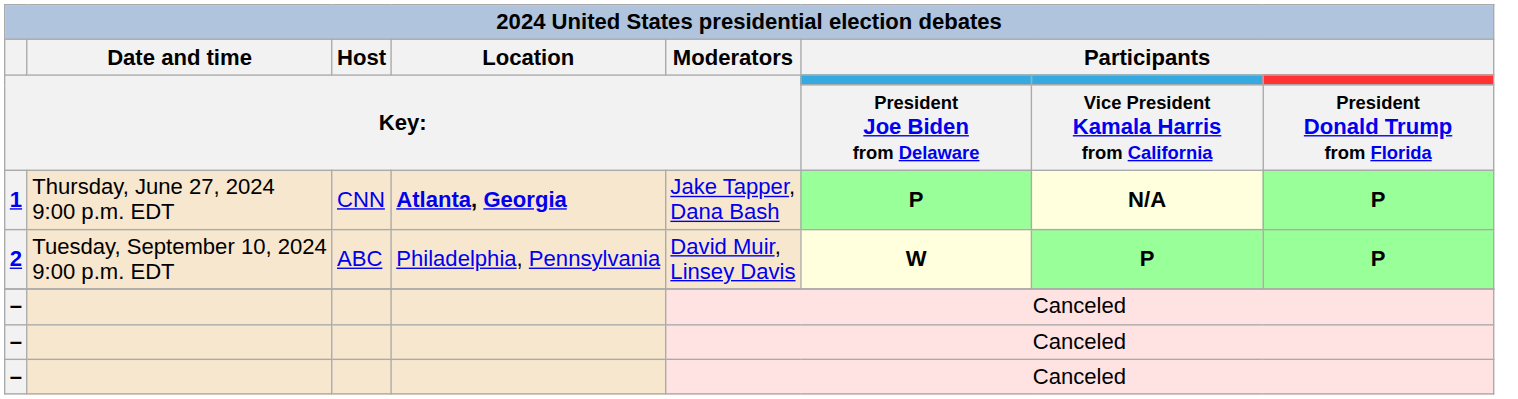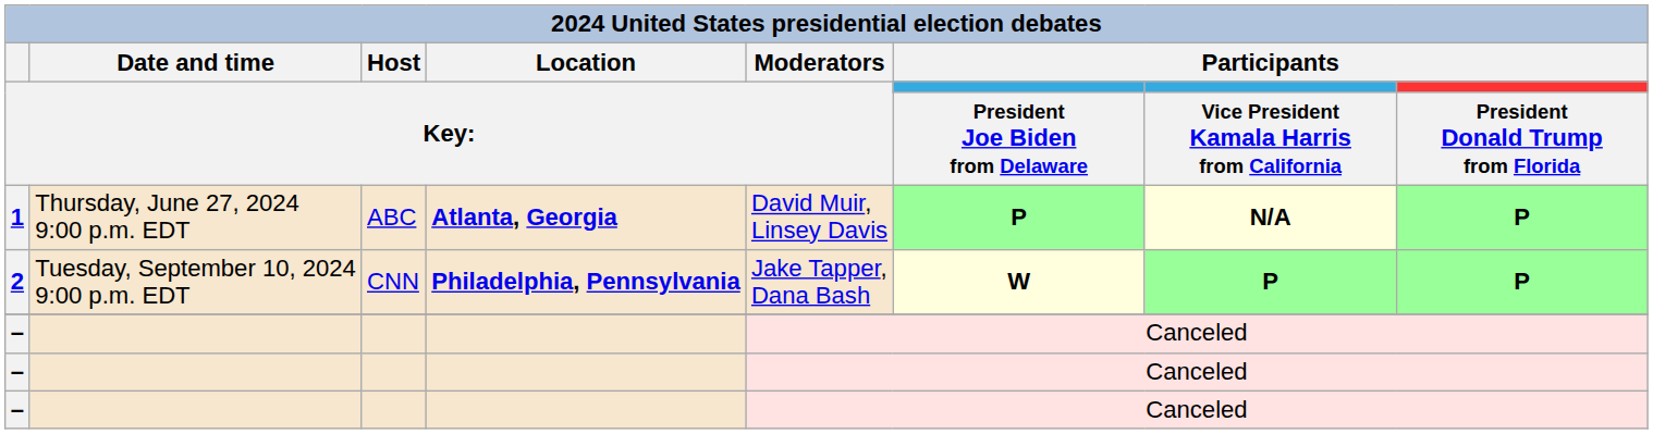 <table class="wikitable">
 <tr>
 <th colspan="16" style="background:#B0C4DE">2024 United States presidential election debates</th>
 </tr>
 <tr>
 <th style="white-space:nowrap;"> </th>
 <th>Date and time</th>
 <th>Host</th>
 <th>Location</th>
 <th>Moderators</th>
 <th colspan="10" scope="col">Participants</th>
 </tr>
 <tr>
 <th colspan="5" rowspan="2">Key:<br><small>     </small></th>
 <th scope="col" style="width:10em; background: #34AAE0;"><small><a href='#'></a></small></th>
 <th scope="col" style="width:10em; background: #34AAE0;"><small><a href='#'></a></small></th>
 <th scope="col" style="width:10em; background: #FF3333;"><small><a href='#'></a></small></th>
 </tr>
 <tr>
 <th><small>President</small><br><a href='#'>Joe Biden</a><br><small>from <a href='#'>Delaware</a></small></th>
 <th><small>Vice President</small><br><a href='#'>Kamala Harris</a><br><small>from <a href='#'>California</a></small></th>
 <th><small>President</small><br><a href='#'>Donald Trump</a><br><small>from <a href='#'>Florida</a></small></th>
 </tr>
 <tr bgcolor="#F7E7CE">
 <th><a href='#'>1</a></th>
 <td>Thursday, June 27, 2024<br>9:00 p.m. EDT</td>
-<td><a href='#'>CNN</a></td>
+<td><a href='#'>ABC</a></td>
 <td><strong><a href='#'>Atlanta</a>, <a href='#'>Georgia</a></strong></td>
-<td><a href='#'>Jake Tapper</a>,<br><a href='#'>Dana Bash</a></td>
+<td><a href='#'>David Muir</a>,<br><a href='#'>Linsey Davis</a></td>
 <td style="background:#99ff99; color:black; text-align:center;"><strong>P</strong></td>
 <td style="background:#ffffdd; color:black; text-align:center;"><strong>N/A</strong></td>
 <td style="background:#99ff99; color:black; text-align:center;"><strong>P</strong></td>
 </tr>
 <tr bgcolor="#F7E7CE">
 <th><a href='#'>2</a></th>
 <td>Tuesday, September 10, 2024<br>9:00 p.m. EDT</td>
-<td><a href='#'>ABC</a></td>
-<td><a href='#'>Philadelphia</a>, <a href='#'>Pennsylvania</a></td>
-<td><a href='#'>David Muir</a>,<br><a href='#'>Linsey Davis</a></td>
+<td><a href='#'>CNN</a></td>
+<td><strong><a href='#'>Philadelphia</a>, <a href='#'>Pennsylvania</a></strong></td>
+<td><a href='#'>Jake Tapper</a>,<br><a href='#'>Dana Bash</a></td>
 <td style="background:#ffffdd; color:black; text-align:center;"><strong>W</strong></td>
 <td style="background:#99ff99; color:black; text-align:center;"><strong>P</strong></td>
 <td style="background:#99ff99; color:black; text-align:center;"><strong>P</strong></td>
 </tr>
 <tr bgcolor="#F7E7CE">
 </tr>
 <tr bgcolor="#F7E7CE">
 <th>–</th>
 <td></td>
 <td></td>
 <td></td>
 <td style="background:#ffe3e3; color:black; text-align:center;" colspan=4>Canceled</td>
 </tr>
 <tr bgcolor="#F7E7CE">
 <th>–</th>
 <td></td>
 <td></td>
 <td></td>
 <td style="background:#ffe3e3; color:black; text-align:center;" colspan=4>Canceled</td>
 </tr>
 <tr bgcolor="#F7E7CE">
 <th>–</th>
 <td></td>
 <td></td>
 <td></td>
 <td style="background:#ffe3e3; color:black; text-align:center;" colspan=4>Canceled</td>
 </tr>
 </table>
